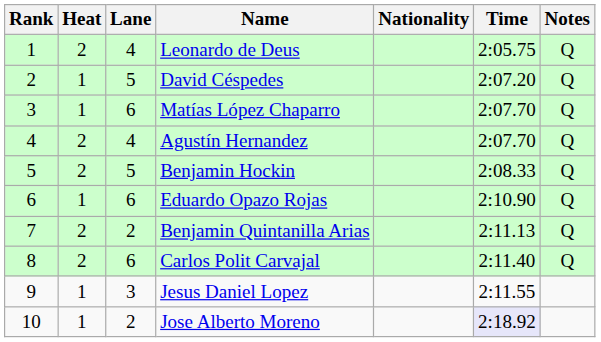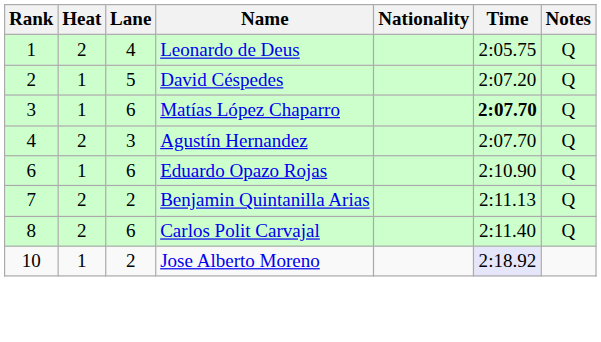 <table class="wikitable sortable" style="text-align:center">
 <tr>
 <th>Rank</th>
 <th>Heat</th>
 <th>Lane</th>
 <th>Name</th>
 <th>Nationality</th>
 <th>Time</th>
 <th>Notes</th>
 </tr>
 <tr bgcolor=ccffcc>
 <td>1</td>
 <td>2</td>
 <td>4</td>
 <td align=left><a href='#'>Leonardo de Deus</a></td>
 <td align=left></td>
 <td>2:05.75</td>
 <td>Q</td>
 </tr>
 <tr bgcolor=ccffcc>
 <td>2</td>
 <td>1</td>
 <td>5</td>
 <td align=left><a href='#'>David Céspedes</a></td>
 <td align=left></td>
 <td>2:07.20</td>
 <td>Q</td>
 </tr>
 <tr bgcolor=ccffcc>
 <td>3</td>
 <td>1</td>
 <td>6</td>
 <td align=left><a href='#'>Matías López Chaparro</a></td>
 <td align=left></td>
-<td>2:07.70</td>
+<td><strong>2:07.70</strong></td>
 <td>Q</td>
 </tr>
 <tr bgcolor=ccffcc>
 <td>4</td>
 <td>2</td>
-<td>4</td>
+<td>3</td>
 <td align=left><a href='#'>Agustín Hernandez</a></td>
 <td align=left></td>
 <td>2:07.70</td>
-<td>Q</td>
-</tr>
-<tr bgcolor=ccffcc>
-<td>5</td>
-<td>2</td>
-<td>5</td>
-<td align=left><a href='#'>Benjamin Hockin</a></td>
-<td align=left></td>
-<td>2:08.33</td>
 <td>Q</td>
 </tr>
 <tr bgcolor=ccffcc>
 <td>6</td>
 <td>1</td>
 <td>6</td>
 <td align=left><a href='#'>Eduardo Opazo Rojas</a></td>
 <td align=left></td>
 <td>2:10.90</td>
 <td>Q</td>
 </tr>
 <tr bgcolor=ccffcc>
 <td>7</td>
 <td>2</td>
 <td>2</td>
 <td align=left><a href='#'>Benjamin Quintanilla Arias</a></td>
 <td align=left></td>
 <td>2:11.13</td>
 <td>Q</td>
 </tr>
 <tr bgcolor=ccffcc>
 <td>8</td>
 <td>2</td>
 <td>6</td>
 <td align=left><a href='#'>Carlos Polit Carvajal</a></td>
 <td align=left></td>
 <td>2:11.40</td>
 <td>Q</td>
 </tr>
 <tr>
-<td>9</td>
-<td>1</td>
-<td>3</td>
-<td align=left><a href='#'>Jesus Daniel Lopez</a></td>
-<td align=left></td>
-<td>2:11.55</td>
-<td></td>
-</tr>
-<tr>
 <td>10</td>
 <td>1</td>
 <td>2</td>
 <td align=left><a href='#'>Jose Alberto Moreno</a></td>
 <td align=left></td>
 <td style="background: lavender;">2:18.92</td>
 <td></td>
 </tr>
 </table>
